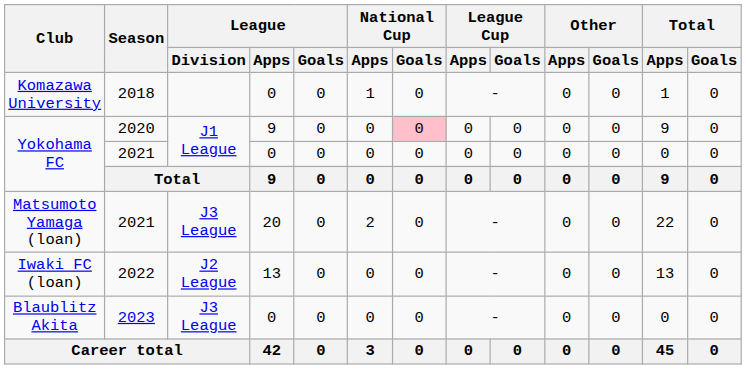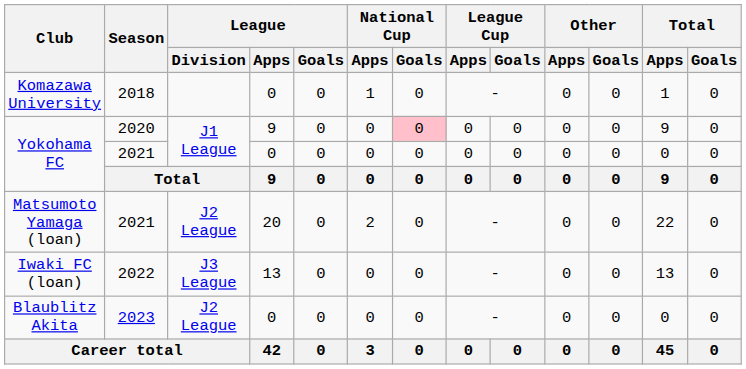 <table class="wikitable" style="text-align: center">
 <tr>
 <th rowspan="2">Club</th>
 <th rowspan="2">Season</th>
 <th colspan="3">League</th>
 <th colspan="2">National Cup</th>
 <th colspan="2">League Cup</th>
 <th colspan="2">Other</th>
 <th colspan="2">Total</th>
 </tr>
 <tr>
 <th>Division</th>
 <th>Apps</th>
 <th>Goals</th>
 <th>Apps</th>
 <th>Goals</th>
 <th>Apps</th>
 <th>Goals</th>
 <th>Apps</th>
 <th>Goals</th>
 <th>Apps</th>
 <th>Goals</th>
 </tr>
 <tr>
 <td><a href='#'>Komazawa University</a></td>
 <td>2018</td>
 <td></td>
 <td>0</td>
 <td>0</td>
 <td>1</td>
 <td>0</td>
 <td colspan=2>-</td>
 <td>0</td>
 <td>0</td>
 <td>1</td>
 <td>0</td>
 </tr>
 <tr>
 <td rowspan="3"><a href='#'>Yokohama FC</a></td>
 <td>2020</td>
 <td rowspan="2"><a href='#'>J1 League</a></td>
 <td>9</td>
 <td>0</td>
 <td>0</td>
 <td style="background: pink;">0</td>
 <td>0</td>
 <td>0</td>
 <td>0</td>
 <td>0</td>
 <td>9</td>
 <td>0</td>
 </tr>
 <tr>
 <td>2021</td>
 <td>0</td>
 <td>0</td>
 <td>0</td>
 <td>0</td>
 <td>0</td>
 <td>0</td>
 <td>0</td>
 <td>0</td>
 <td>0</td>
 <td>0</td>
 </tr>
 <tr>
 <th colspan=2>Total</th>
 <th>9</th>
 <th>0</th>
 <th>0</th>
 <th>0</th>
 <th>0</th>
 <th>0</th>
 <th>0</th>
 <th>0</th>
 <th>9</th>
 <th>0</th>
 </tr>
 <tr>
 <td><a href='#'>Matsumoto Yamaga</a> (loan)</td>
 <td>2021</td>
-<td><a href='#'>J3 League</a></td>
+<td><a href='#'>J2 League</a></td>
 <td>20</td>
 <td>0</td>
 <td>2</td>
 <td>0</td>
 <td colspan=2>-</td>
 <td>0</td>
 <td>0</td>
 <td>22</td>
 <td>0</td>
 </tr>
 <tr>
 <td><a href='#'>Iwaki FC</a> (loan)</td>
 <td>2022</td>
-<td><a href='#'>J2 League</a></td>
+<td><a href='#'>J3 League</a></td>
 <td>13</td>
 <td>0</td>
 <td>0</td>
 <td>0</td>
 <td colspan=2>-</td>
 <td>0</td>
 <td>0</td>
 <td>13</td>
 <td>0</td>
 </tr>
 <tr>
 <td><a href='#'>Blaublitz Akita</a></td>
 <td><a href='#'>2023</a></td>
-<td><a href='#'>J3 League</a></td>
+<td><a href='#'>J2 League</a></td>
 <td>0</td>
 <td>0</td>
 <td>0</td>
 <td>0</td>
 <td colspan=2>-</td>
 <td>0</td>
 <td>0</td>
 <td>0</td>
 <td>0</td>
 </tr>
 <tr>
 <th colspan=3>Career total</th>
 <th>42</th>
 <th>0</th>
 <th>3</th>
 <th>0</th>
 <th>0</th>
 <th>0</th>
 <th>0</th>
 <th>0</th>
 <th>45</th>
 <th>0</th>
 </tr>
 </table>
